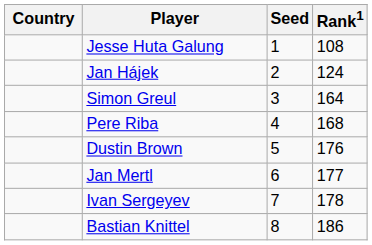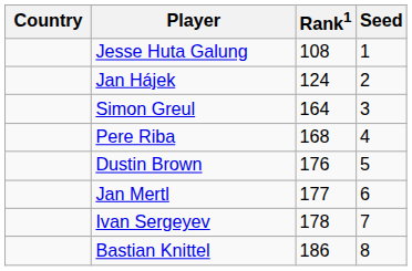 <table class="sortable wikitable">
 <tr>
 <th width="70">Country</th>
 <th width="175">Player</th>
+<th>Rank<sup>1</sup></th>
 <th>Seed</th>
-<th>Rank<sup>1</sup></th>
 </tr>
 <tr>
 <td></td>
 <td><a href='#'>Jesse Huta Galung</a></td>
+<td>108</td>
 <td>1</td>
-<td>108</td>
 </tr>
 <tr>
 <td></td>
 <td><a href='#'>Jan Hájek</a></td>
+<td>124</td>
 <td>2</td>
-<td>124</td>
 </tr>
 <tr>
 <td></td>
 <td><a href='#'>Simon Greul</a></td>
+<td>164</td>
 <td>3</td>
-<td>164</td>
 </tr>
 <tr>
 <td></td>
 <td><a href='#'>Pere Riba</a></td>
+<td>168</td>
 <td>4</td>
-<td>168</td>
 </tr>
 <tr>
 <td></td>
 <td><a href='#'>Dustin Brown</a></td>
+<td>176</td>
 <td>5</td>
-<td>176</td>
 </tr>
 <tr>
 <td></td>
 <td><a href='#'>Jan Mertl</a></td>
+<td>177</td>
 <td>6</td>
-<td>177</td>
 </tr>
 <tr>
 <td></td>
 <td><a href='#'>Ivan Sergeyev</a></td>
+<td>178</td>
 <td>7</td>
-<td>178</td>
 </tr>
 <tr>
 <td></td>
 <td><a href='#'>Bastian Knittel</a></td>
+<td>186</td>
 <td>8</td>
-<td>186</td>
 </tr>
 </table>
